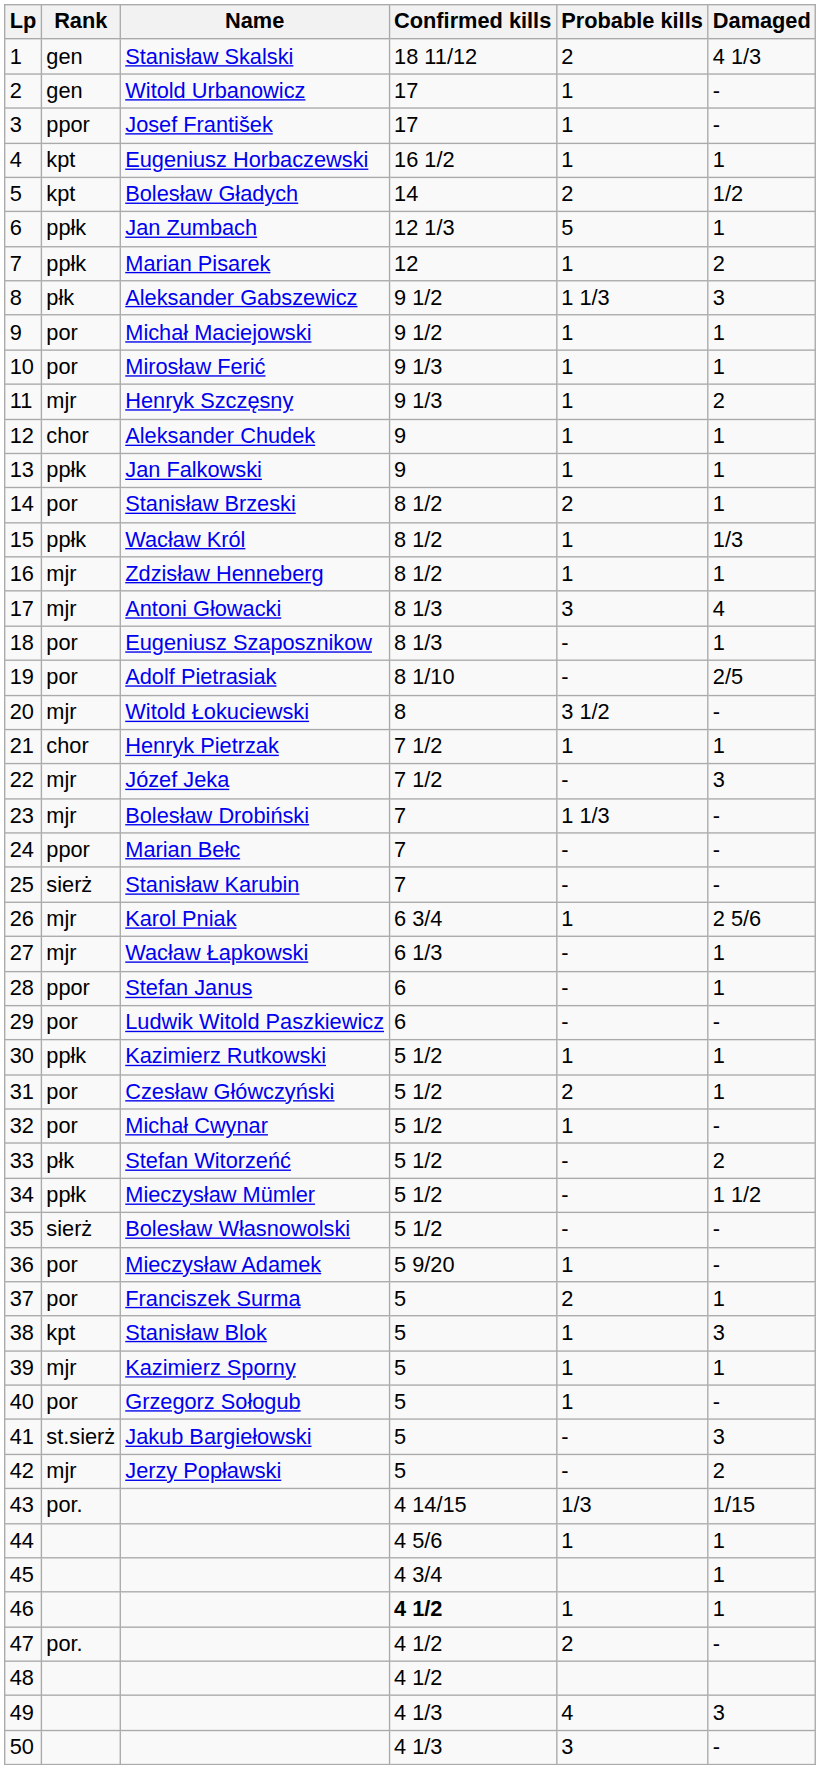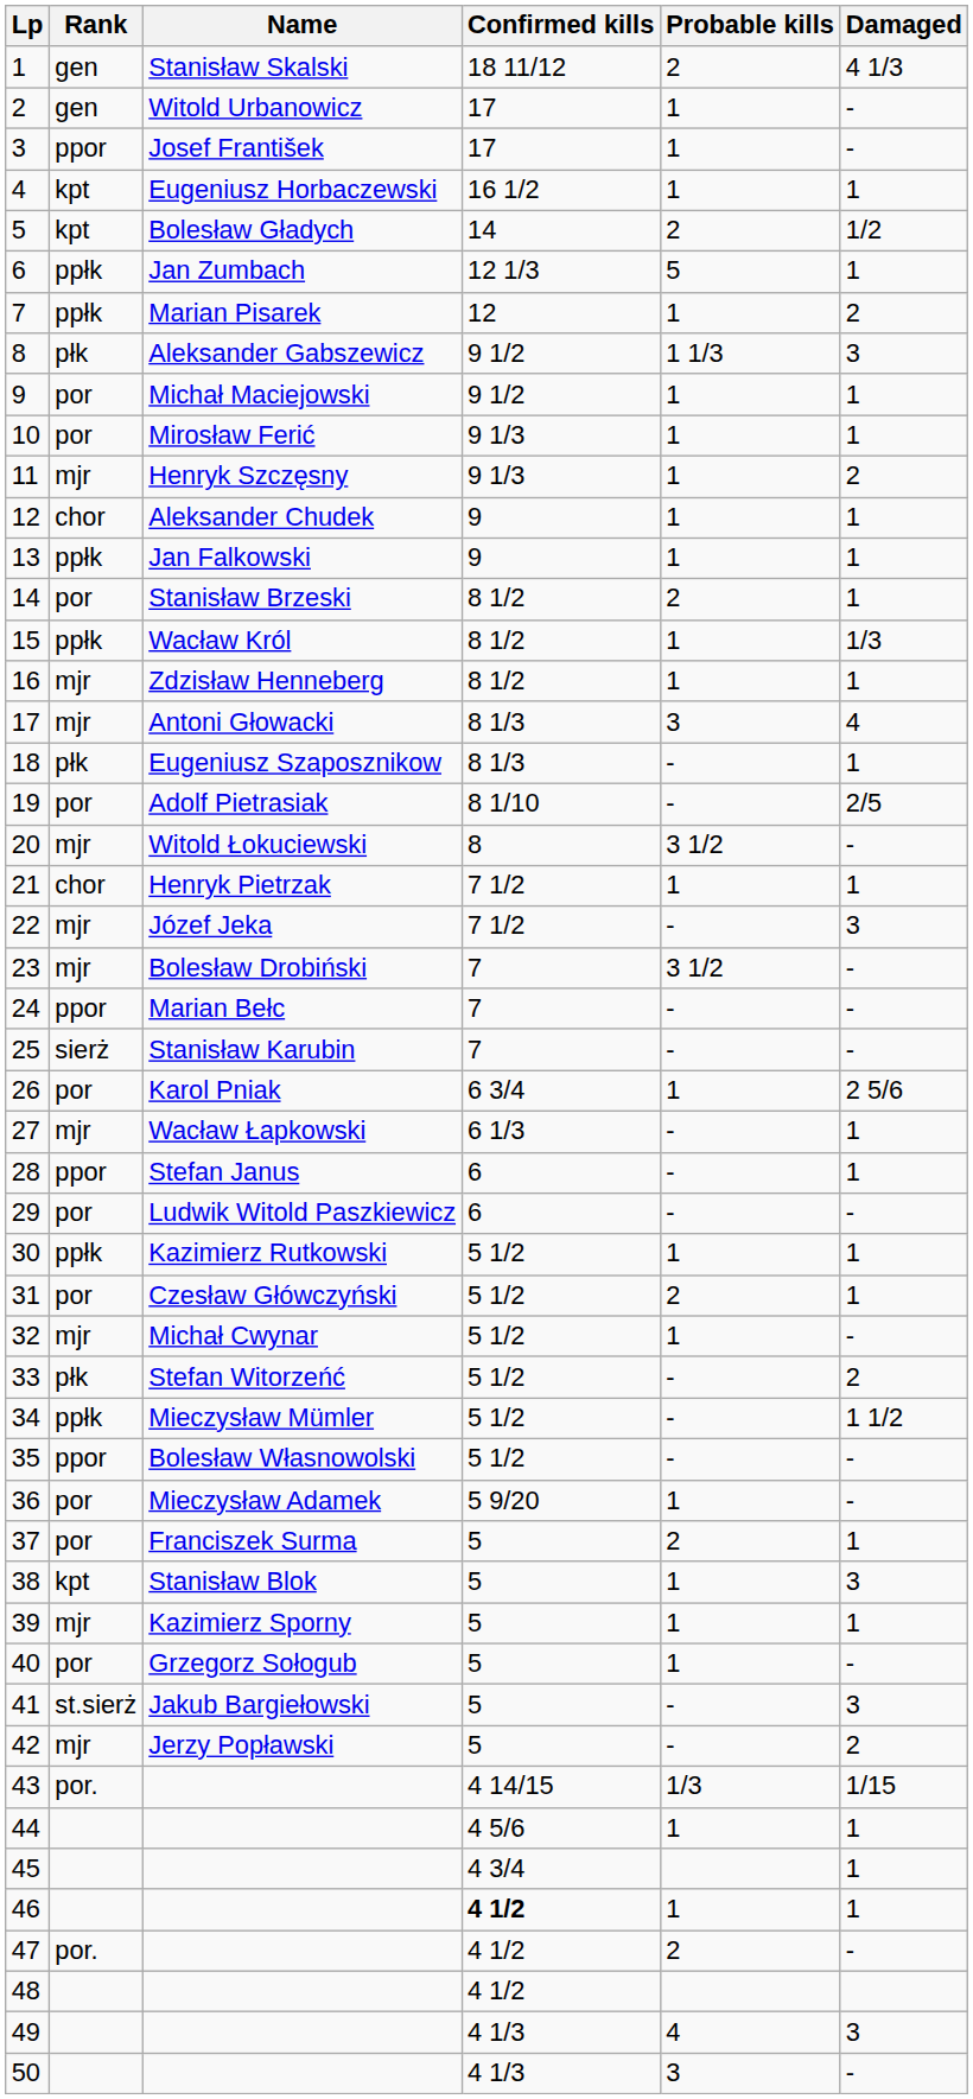 <table class="wikitable">
 <tr>
 <th>Lp</th>
 <th>Rank</th>
 <th>Name</th>
 <th>Confirmed kills</th>
 <th>Probable kills</th>
 <th>Damaged</th>
 </tr>
 <tr>
 <td>1</td>
 <td>gen</td>
 <td><a href='#'>Stanisław Skalski</a></td>
 <td>18 11/12</td>
 <td>2</td>
 <td>4 1/3</td>
 </tr>
 <tr>
 <td>2</td>
 <td>gen</td>
 <td><a href='#'>Witold Urbanowicz</a></td>
 <td>17</td>
 <td>1</td>
 <td>-</td>
 </tr>
 <tr>
 <td>3</td>
 <td>ppor</td>
 <td><a href='#'>Josef František</a></td>
 <td>17</td>
 <td>1</td>
 <td>-</td>
 </tr>
 <tr>
 <td>4</td>
 <td>kpt</td>
 <td><a href='#'>Eugeniusz Horbaczewski</a></td>
 <td>16 1/2</td>
 <td>1</td>
 <td>1</td>
 </tr>
 <tr>
 <td>5</td>
 <td>kpt</td>
 <td><a href='#'>Bolesław Gładych</a></td>
 <td>14</td>
 <td>2</td>
 <td>1/2</td>
 </tr>
 <tr>
 <td>6</td>
 <td>ppłk</td>
 <td><a href='#'>Jan Zumbach</a></td>
 <td>12 1/3</td>
 <td>5</td>
 <td>1</td>
 </tr>
 <tr>
 <td>7</td>
 <td>ppłk</td>
 <td><a href='#'>Marian Pisarek</a></td>
 <td>12</td>
 <td>1</td>
 <td>2</td>
 </tr>
 <tr>
 <td>8</td>
 <td>płk</td>
 <td><a href='#'>Aleksander Gabszewicz</a></td>
 <td>9 1/2</td>
 <td>1 1/3</td>
 <td>3</td>
 </tr>
 <tr>
 <td>9</td>
 <td>por</td>
 <td><a href='#'>Michał Maciejowski</a></td>
 <td>9 1/2</td>
 <td>1</td>
 <td>1</td>
 </tr>
 <tr>
 <td>10</td>
 <td>por</td>
 <td><a href='#'>Mirosław Ferić</a></td>
 <td>9 1/3</td>
 <td>1</td>
 <td>1</td>
 </tr>
 <tr>
 <td>11</td>
 <td>mjr</td>
 <td><a href='#'>Henryk Szczęsny</a></td>
 <td>9 1/3</td>
 <td>1</td>
 <td>2</td>
 </tr>
 <tr>
 <td>12</td>
 <td>chor</td>
 <td><a href='#'>Aleksander Chudek</a></td>
 <td>9</td>
 <td>1</td>
 <td>1</td>
 </tr>
 <tr>
 <td>13</td>
 <td>ppłk</td>
 <td><a href='#'>Jan Falkowski</a></td>
 <td>9</td>
 <td>1</td>
 <td>1</td>
 </tr>
 <tr>
 <td>14</td>
 <td>por</td>
 <td><a href='#'>Stanisław Brzeski</a></td>
 <td>8 1/2</td>
 <td>2</td>
 <td>1</td>
 </tr>
 <tr>
 <td>15</td>
 <td>ppłk</td>
 <td><a href='#'>Wacław Król</a></td>
 <td>8 1/2</td>
 <td>1</td>
 <td>1/3</td>
 </tr>
 <tr>
 <td>16</td>
 <td>mjr</td>
 <td><a href='#'>Zdzisław Henneberg</a></td>
 <td>8 1/2</td>
 <td>1</td>
 <td>1</td>
 </tr>
 <tr>
 <td>17</td>
 <td>mjr</td>
 <td><a href='#'>Antoni Głowacki</a></td>
 <td>8 1/3</td>
 <td>3</td>
 <td>4</td>
 </tr>
 <tr>
 <td>18</td>
-<td>por</td>
+<td>płk</td>
 <td><a href='#'>Eugeniusz Szaposznikow</a></td>
 <td>8 1/3</td>
 <td>-</td>
 <td>1</td>
 </tr>
 <tr>
 <td>19</td>
 <td>por</td>
 <td><a href='#'>Adolf Pietrasiak</a></td>
 <td>8 1/10</td>
 <td>-</td>
 <td>2/5</td>
 </tr>
 <tr>
 <td>20</td>
 <td>mjr</td>
 <td><a href='#'>Witold Łokuciewski</a></td>
 <td>8</td>
 <td>3 1/2</td>
 <td>-</td>
 </tr>
 <tr>
 <td>21</td>
 <td>chor</td>
 <td><a href='#'>Henryk Pietrzak</a></td>
 <td>7 1/2</td>
 <td>1</td>
 <td>1</td>
 </tr>
 <tr>
 <td>22</td>
 <td>mjr</td>
 <td><a href='#'>Józef Jeka</a></td>
 <td>7 1/2</td>
 <td>-</td>
 <td>3</td>
 </tr>
 <tr>
 <td>23</td>
 <td>mjr</td>
 <td><a href='#'>Bolesław Drobiński</a></td>
 <td>7</td>
-<td>1 1/3</td>
+<td>3 1/2</td>
 <td>-</td>
 </tr>
 <tr>
 <td>24</td>
 <td>ppor</td>
 <td><a href='#'>Marian Bełc</a></td>
 <td>7</td>
 <td>-</td>
 <td>-</td>
 </tr>
 <tr>
 <td>25</td>
 <td>sierż</td>
 <td><a href='#'>Stanisław Karubin</a></td>
 <td>7</td>
 <td>-</td>
 <td>-</td>
 </tr>
 <tr>
 <td>26</td>
-<td>mjr</td>
+<td>por</td>
 <td><a href='#'>Karol Pniak</a></td>
 <td>6 3/4</td>
 <td>1</td>
 <td>2 5/6</td>
 </tr>
 <tr>
 <td>27</td>
 <td>mjr</td>
 <td><a href='#'>Wacław Łapkowski</a></td>
 <td>6 1/3</td>
 <td>-</td>
 <td>1</td>
 </tr>
 <tr>
 <td>28</td>
 <td>ppor</td>
 <td><a href='#'>Stefan Janus</a></td>
 <td>6</td>
 <td>-</td>
 <td>1</td>
 </tr>
 <tr>
 <td>29</td>
 <td>por</td>
 <td><a href='#'>Ludwik Witold Paszkiewicz</a></td>
 <td>6</td>
 <td>-</td>
 <td>-</td>
 </tr>
 <tr>
 <td>30</td>
 <td>ppłk</td>
 <td><a href='#'>Kazimierz Rutkowski</a></td>
 <td>5 1/2</td>
 <td>1</td>
 <td>1</td>
 </tr>
 <tr>
 <td>31</td>
 <td>por</td>
 <td><a href='#'>Czesław Główczyński</a></td>
 <td>5 1/2</td>
 <td>2</td>
 <td>1</td>
 </tr>
 <tr>
 <td>32</td>
-<td>por</td>
+<td>mjr</td>
 <td><a href='#'>Michał Cwynar</a></td>
 <td>5 1/2</td>
 <td>1</td>
 <td>-</td>
 </tr>
 <tr>
 <td>33</td>
 <td>płk</td>
 <td><a href='#'>Stefan Witorzeńć</a></td>
 <td>5 1/2</td>
 <td>-</td>
 <td>2</td>
 </tr>
 <tr>
 <td>34</td>
 <td>ppłk</td>
 <td><a href='#'>Mieczysław Mümler</a></td>
 <td>5 1/2</td>
 <td>-</td>
 <td>1 1/2</td>
 </tr>
 <tr>
 <td>35</td>
-<td>sierż</td>
+<td>ppor</td>
 <td><a href='#'>Bolesław Własnowolski</a></td>
 <td>5 1/2</td>
 <td>-</td>
 <td>-</td>
 </tr>
 <tr>
 <td>36</td>
 <td>por</td>
 <td><a href='#'>Mieczysław Adamek</a></td>
 <td>5 9/20</td>
 <td>1</td>
 <td>-</td>
 </tr>
 <tr>
 <td>37</td>
 <td>por</td>
 <td><a href='#'>Franciszek Surma</a></td>
 <td>5</td>
 <td>2</td>
 <td>1</td>
 </tr>
 <tr>
 <td>38</td>
 <td>kpt</td>
 <td><a href='#'>Stanisław Blok</a></td>
 <td>5</td>
 <td>1</td>
 <td>3</td>
 </tr>
 <tr>
 <td>39</td>
 <td>mjr</td>
 <td><a href='#'>Kazimierz Sporny</a></td>
 <td>5</td>
 <td>1</td>
 <td>1</td>
 </tr>
 <tr>
 <td>40</td>
 <td>por</td>
 <td><a href='#'>Grzegorz Sołogub</a></td>
 <td>5</td>
 <td>1</td>
 <td>-</td>
 </tr>
 <tr>
 <td>41</td>
 <td>st.sierż</td>
 <td><a href='#'>Jakub Bargiełowski</a></td>
 <td>5</td>
 <td>-</td>
 <td>3</td>
 </tr>
 <tr>
 <td>42</td>
 <td>mjr</td>
 <td><a href='#'>Jerzy Popławski</a></td>
 <td>5</td>
 <td>-</td>
 <td>2</td>
 </tr>
 <tr>
 <td>43</td>
 <td>por.</td>
 <td></td>
 <td>4 14/15</td>
 <td>1/3</td>
 <td>1/15</td>
 </tr>
 <tr>
 <td>44</td>
 <td></td>
 <td></td>
 <td>4 5/6</td>
 <td>1</td>
 <td>1</td>
 </tr>
 <tr>
 <td>45</td>
 <td></td>
 <td></td>
 <td>4 3/4</td>
 <td></td>
 <td>1</td>
 </tr>
 <tr>
 <td>46</td>
 <td></td>
 <td></td>
 <td><strong>4 1/2</strong></td>
 <td>1</td>
 <td>1</td>
 </tr>
 <tr>
 <td>47</td>
 <td>por.</td>
 <td></td>
 <td>4 1/2</td>
 <td>2</td>
 <td>-</td>
 </tr>
 <tr>
 <td>48</td>
 <td></td>
 <td></td>
 <td>4 1/2</td>
 <td></td>
 <td></td>
 </tr>
 <tr>
 <td>49</td>
 <td></td>
 <td></td>
 <td>4 1/3</td>
 <td>4</td>
 <td>3</td>
 </tr>
 <tr>
 <td>50</td>
 <td></td>
 <td></td>
 <td>4 1/3</td>
 <td>3</td>
 <td>-</td>
 </tr>
 </table>
